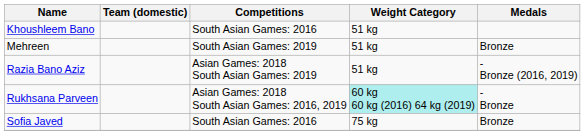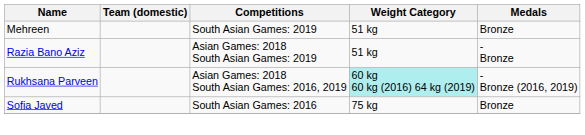 <table class="wikitable sortable">
 <tr>
 <th>Name</th>
 <th>Team (domestic)</th>
 <th>Competitions</th>
 <th>Weight Category</th>
 <th>Medals</th>
-</tr>
-<tr>
-<td><a href='#'>Khoushleem Bano</a></td>
-<td></td>
-<td>South Asian Games: 2016</td>
-<td>51 kg</td>
-<td></td>
 </tr>
 <tr>
 <td>Mehreen</td>
 <td></td>
 <td>South Asian Games: 2019</td>
 <td>51 kg</td>
 <td>Bronze</td>
 </tr>
 <tr>
 <td><a href='#'>Razia Bano Aziz</a></td>
 <td></td>
 <td>Asian Games: 2018<br>South Asian Games: 2019</td>
 <td>51 kg</td>
-<td>- <br>Bronze (2016, 2019)</td>
+<td>-<br>Bronze</td>
 </tr>
 <tr>
 <td><a href='#'>Rukhsana Parveen</a></td>
 <td></td>
 <td>Asian Games: 2018 <br>South Asian Games: 2016, 2019</td>
 <td style="background: paleturquoise;">60 kg<br>60 kg (2016) 64 kg (2019)</td>
-<td>-<br>Bronze</td>
+<td>- <br>Bronze (2016, 2019)</td>
 </tr>
 <tr>
 <td><a href='#'>Sofia Javed</a></td>
 <td></td>
 <td>South Asian Games: 2016</td>
 <td>75 kg</td>
 <td>Bronze</td>
 </tr>
 <tr>
 </tr>
 </table>
